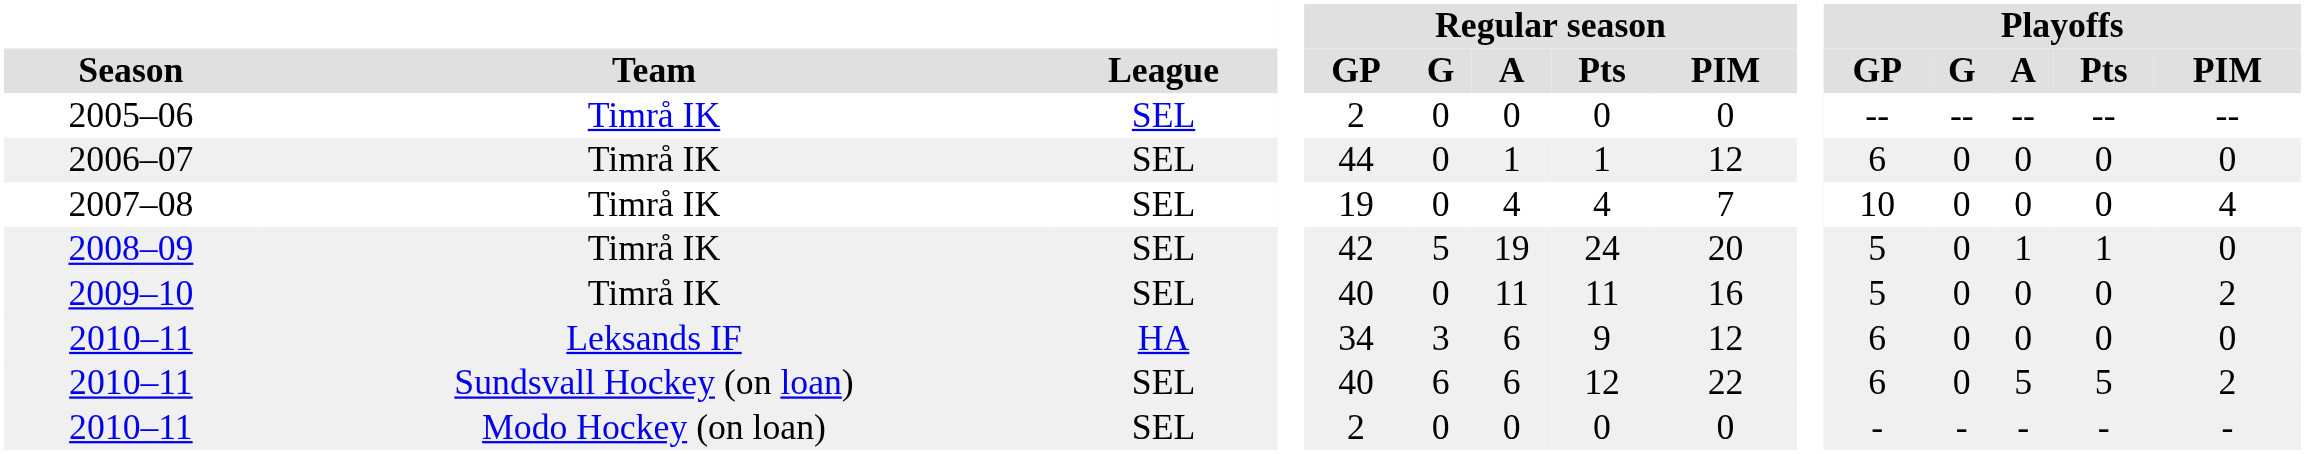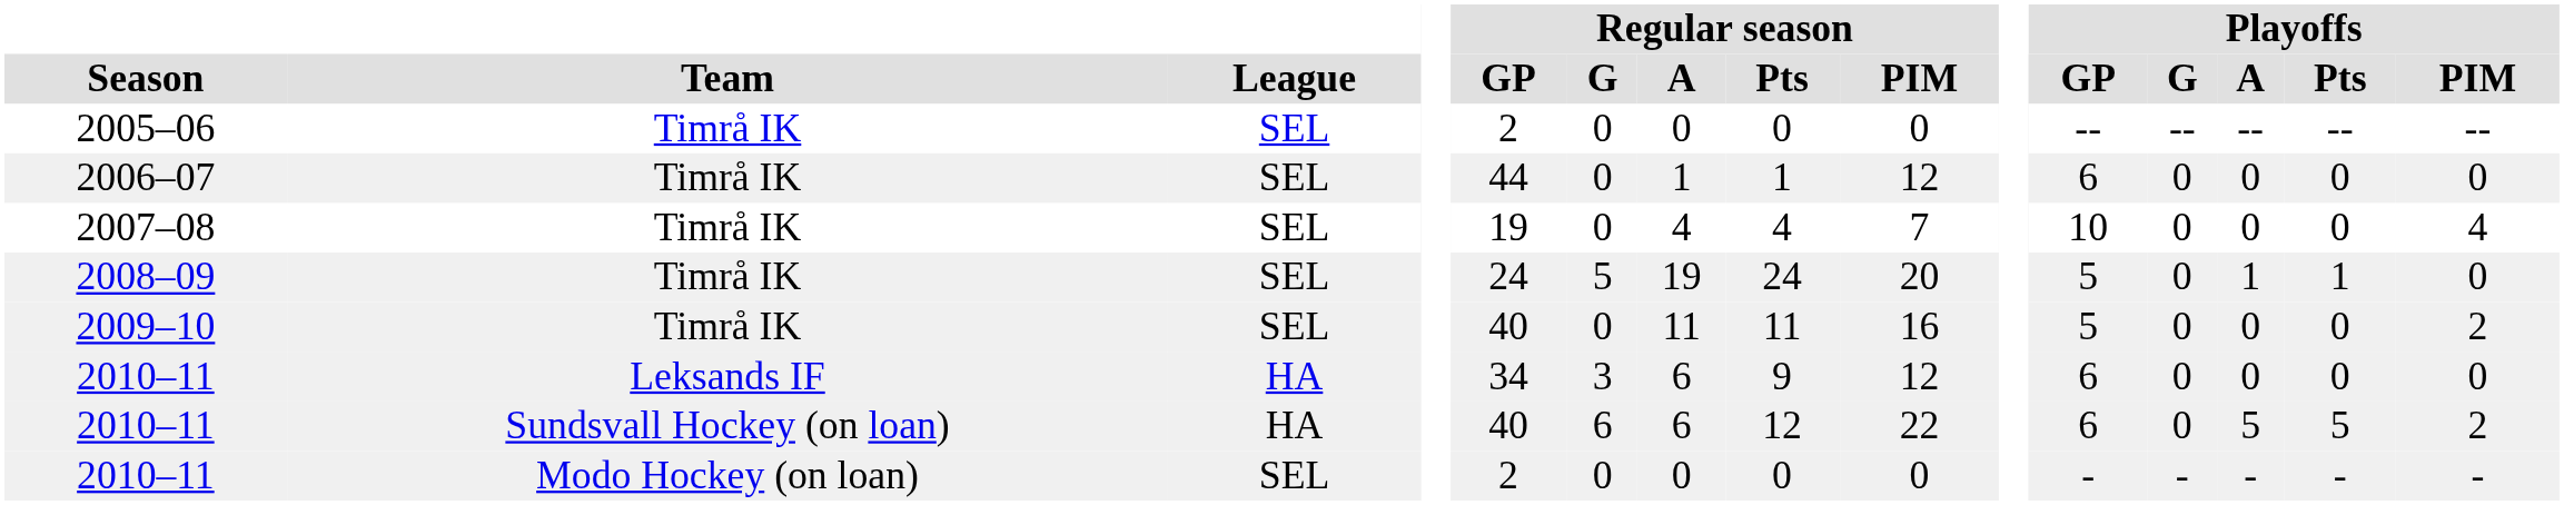 <table BORDER="0" CELLPADDING="1" CELLSPACING="0" width="65%" style="text-align:center">
 <tr bgcolor="#e0e0e0">
 <th colspan="3" bgcolor="#ffffff"> </th>
 <th rowspan="99" bgcolor="#ffffff"> </th>
 <th colspan="5">Regular season</th>
 <th rowspan="99" bgcolor="#ffffff"> </th>
 <th colspan="5">Playoffs</th>
 </tr>
 <tr bgcolor="#e0e0e0">
 <th>Season</th>
 <th>Team</th>
 <th>League</th>
 <th>GP</th>
 <th>G</th>
 <th>A</th>
 <th>Pts</th>
 <th>PIM</th>
 <th>GP</th>
 <th>G</th>
 <th>A</th>
 <th>Pts</th>
 <th>PIM</th>
 </tr>
 <tr ALIGN="center">
 <td>2005–06</td>
 <td><a href='#'>Timrå IK</a></td>
 <td><a href='#'>SEL</a></td>
 <td>2</td>
 <td>0</td>
 <td>0</td>
 <td>0</td>
 <td>0</td>
 <td>--</td>
 <td>--</td>
 <td>--</td>
 <td>--</td>
 <td>--</td>
 </tr>
 <tr ALIGN="center" bgcolor="#f0f0f0">
 <td>2006–07</td>
 <td>Timrå IK</td>
 <td>SEL</td>
 <td>44</td>
 <td>0</td>
 <td>1</td>
 <td>1</td>
 <td>12</td>
 <td>6</td>
 <td>0</td>
 <td>0</td>
 <td>0</td>
 <td>0</td>
 </tr>
 <tr ALIGN="center">
 <td>2007–08</td>
 <td>Timrå IK</td>
 <td>SEL</td>
 <td>19</td>
 <td>0</td>
 <td>4</td>
 <td>4</td>
 <td>7</td>
 <td>10</td>
 <td>0</td>
 <td>0</td>
 <td>0</td>
 <td>4</td>
 </tr>
 <tr ALIGN="center" bgcolor="#f0f0f0">
 <td><a href='#'>2008–09</a></td>
 <td>Timrå IK</td>
 <td>SEL</td>
-<td>42</td>
+<td>24</td>
 <td>5</td>
 <td>19</td>
 <td>24</td>
 <td>20</td>
 <td>5</td>
 <td>0</td>
 <td>1</td>
 <td>1</td>
 <td>0</td>
 </tr>
 <tr ALIGN="center" bgcolor="#f0f0f0">
 <td><a href='#'>2009–10</a></td>
 <td>Timrå IK</td>
 <td>SEL</td>
 <td>40</td>
 <td>0</td>
 <td>11</td>
 <td>11</td>
 <td>16</td>
 <td>5</td>
 <td>0</td>
 <td>0</td>
 <td>0</td>
 <td>2</td>
 </tr>
 <tr ALIGN="center" bgcolor="#f0f0f0">
 <td><a href='#'>2010–11</a></td>
 <td><a href='#'>Leksands IF</a></td>
 <td><a href='#'>HA</a></td>
 <td>34</td>
 <td>3</td>
 <td>6</td>
 <td>9</td>
 <td>12</td>
 <td>6</td>
 <td>0</td>
 <td>0</td>
 <td>0</td>
 <td>0</td>
 </tr>
 <tr ALIGN="center" bgcolor="#f0f0f0">
 <td><a href='#'>2010–11</a></td>
 <td><a href='#'>Sundsvall Hockey</a> (on <a href='#'>loan</a>)</td>
-<td>SEL</td>
+<td>HA</td>
 <td>40</td>
 <td>6</td>
 <td>6</td>
 <td>12</td>
 <td>22</td>
 <td>6</td>
 <td>0</td>
 <td>5</td>
 <td>5</td>
 <td>2</td>
 </tr>
 <tr ALIGN="center" bgcolor="#f0f0f0">
 <td><a href='#'>2010–11</a></td>
 <td><a href='#'>Modo Hockey</a> (on loan)</td>
 <td>SEL</td>
 <td>2</td>
 <td>0</td>
 <td>0</td>
 <td>0</td>
 <td>0</td>
 <td>-</td>
 <td>-</td>
 <td>-</td>
 <td>-</td>
 <td>-</td>
 </tr>
 </table>
